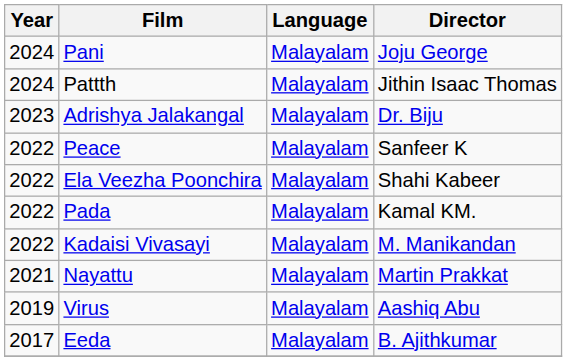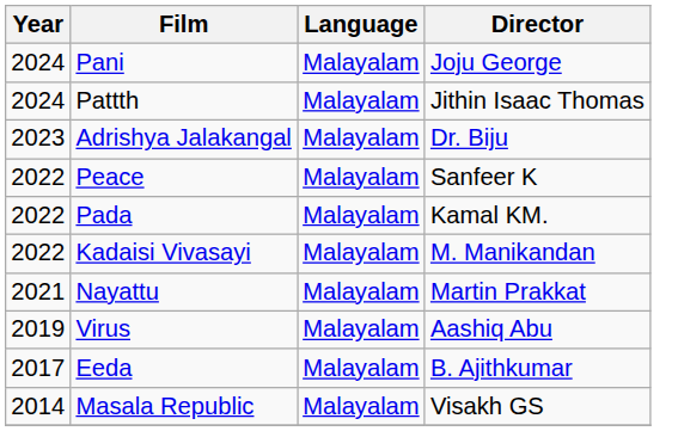 <table class="wikitable sortable">
 <tr>
 <th>Year</th>
 <th>Film</th>
 <th>Language</th>
 <th>Director</th>
 </tr>
 <tr>
 <td>2024</td>
 <td><a href='#'>Pani</a></td>
 <td><a href='#'>Malayalam</a></td>
 <td><a href='#'>Joju George</a></td>
 </tr>
 <tr>
 <td>2024</td>
 <td>Pattth</td>
 <td><a href='#'>Malayalam</a></td>
 <td>Jithin Isaac Thomas</td>
 </tr>
 <tr>
 <td>2023</td>
 <td><a href='#'>Adrishya Jalakangal</a></td>
 <td><a href='#'>Malayalam</a></td>
 <td><a href='#'>Dr. Biju</a></td>
 </tr>
 <tr>
 <td>2022</td>
 <td><a href='#'>Peace</a></td>
 <td><a href='#'>Malayalam</a></td>
 <td>Sanfeer K</td>
 </tr>
 <tr>
 <td>2022</td>
-<td><a href='#'>Ela Veezha Poonchira</a></td>
-<td><a href='#'>Malayalam</a></td>
-<td>Shahi Kabeer </td>
-</tr>
-<tr>
-<td>2022</td>
 <td><a href='#'>Pada</a></td>
 <td><a href='#'>Malayalam</a></td>
 <td>Kamal KM.</td>
 </tr>
 <tr>
 <td>2022</td>
 <td><a href='#'>Kadaisi Vivasayi</a></td>
 <td><a href='#'>Malayalam</a></td>
 <td><a href='#'>M. Manikandan</a></td>
 </tr>
 <tr>
 <td>2021</td>
 <td><a href='#'>Nayattu</a></td>
 <td><a href='#'>Malayalam</a></td>
 <td><a href='#'>Martin Prakkat</a></td>
 </tr>
 <tr>
 <td>2019</td>
 <td><a href='#'>Virus</a></td>
 <td><a href='#'>Malayalam</a></td>
 <td><a href='#'>Aashiq Abu</a></td>
 </tr>
 <tr>
 <td>2017</td>
 <td><a href='#'>Eeda</a></td>
 <td><a href='#'>Malayalam</a></td>
 <td><a href='#'>B. Ajithkumar</a></td>
 </tr>
 <tr>
+<td>2014</td>
+<td><a href='#'>Masala Republic</a></td>
+<td><a href='#'>Malayalam</a></td>
+<td>Visakh GS</td>
+</tr>
+<tr>
 </tr>
 </table>
